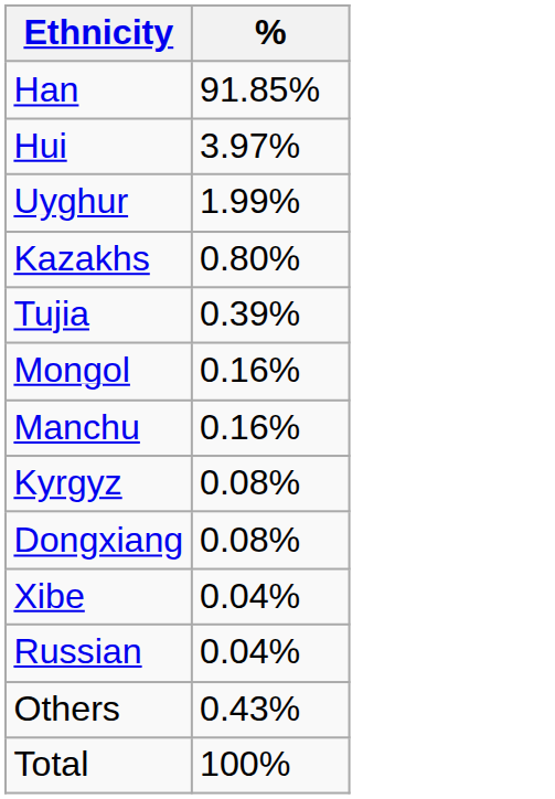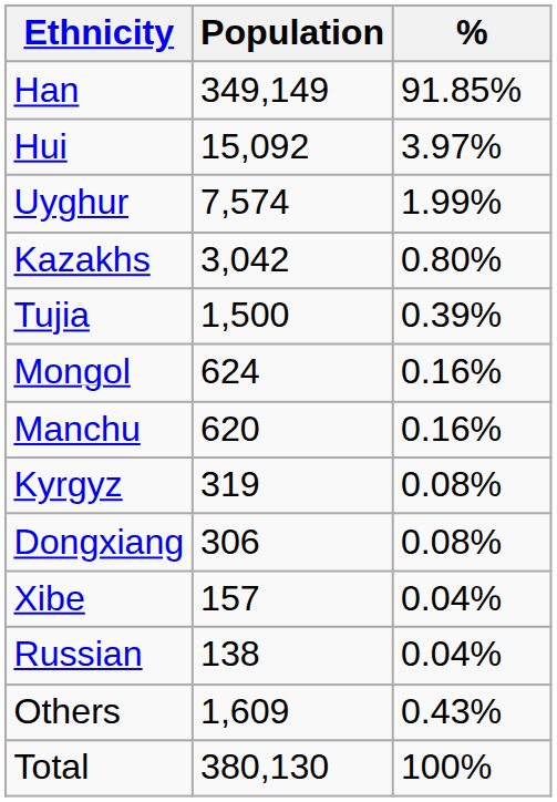 <table class="wikitable">
 <tr>
 <th><a href='#'>Ethnicity</a></th>
+<th>Population</th>
 <th style="width:4em;">%</th>
 </tr>
 <tr>
 <td style="text-align:left;"><a href='#'>Han</a></td>
+<td>349,149</td>
 <td>91.85%</td>
 </tr>
 <tr>
 <td style="text-align:left;"><a href='#'>Hui</a></td>
+<td>15,092</td>
 <td>3.97%</td>
 </tr>
 <tr>
 <td style="text-align:left;"><a href='#'>Uyghur</a></td>
+<td>7,574</td>
 <td>1.99%</td>
 </tr>
 <tr>
 <td style="text-align:left;"><a href='#'>Kazakhs</a></td>
+<td>3,042</td>
 <td>0.80%</td>
 </tr>
 <tr>
 <td style="text-align:left;"><a href='#'>Tujia</a></td>
+<td>1,500</td>
 <td>0.39%</td>
 </tr>
 <tr>
 <td style="text-align:left;"><a href='#'>Mongol</a></td>
+<td>624</td>
 <td>0.16%</td>
 </tr>
 <tr>
 <td style="text-align:left;"><a href='#'>Manchu</a></td>
+<td>620</td>
 <td>0.16%</td>
 </tr>
 <tr>
 <td style="text-align:left;"><a href='#'>Kyrgyz</a></td>
+<td>319</td>
 <td>0.08%</td>
 </tr>
 <tr>
 <td style="text-align:left;"><a href='#'>Dongxiang</a></td>
+<td>306</td>
 <td>0.08%</td>
 </tr>
 <tr>
 <td style="text-align:left;"><a href='#'>Xibe</a></td>
+<td>157</td>
 <td>0.04%</td>
 </tr>
 <tr>
 <td style="text-align:left;"><a href='#'>Russian</a></td>
+<td>138</td>
 <td>0.04%</td>
 </tr>
 <tr>
 <td style="text-align:left;">Others</td>
+<td>1,609</td>
 <td>0.43%</td>
 </tr>
 <tr>
 <td style="text-align:left;">Total</td>
+<td>380,130</td>
 <td>100%</td>
 </tr>
 </table>
